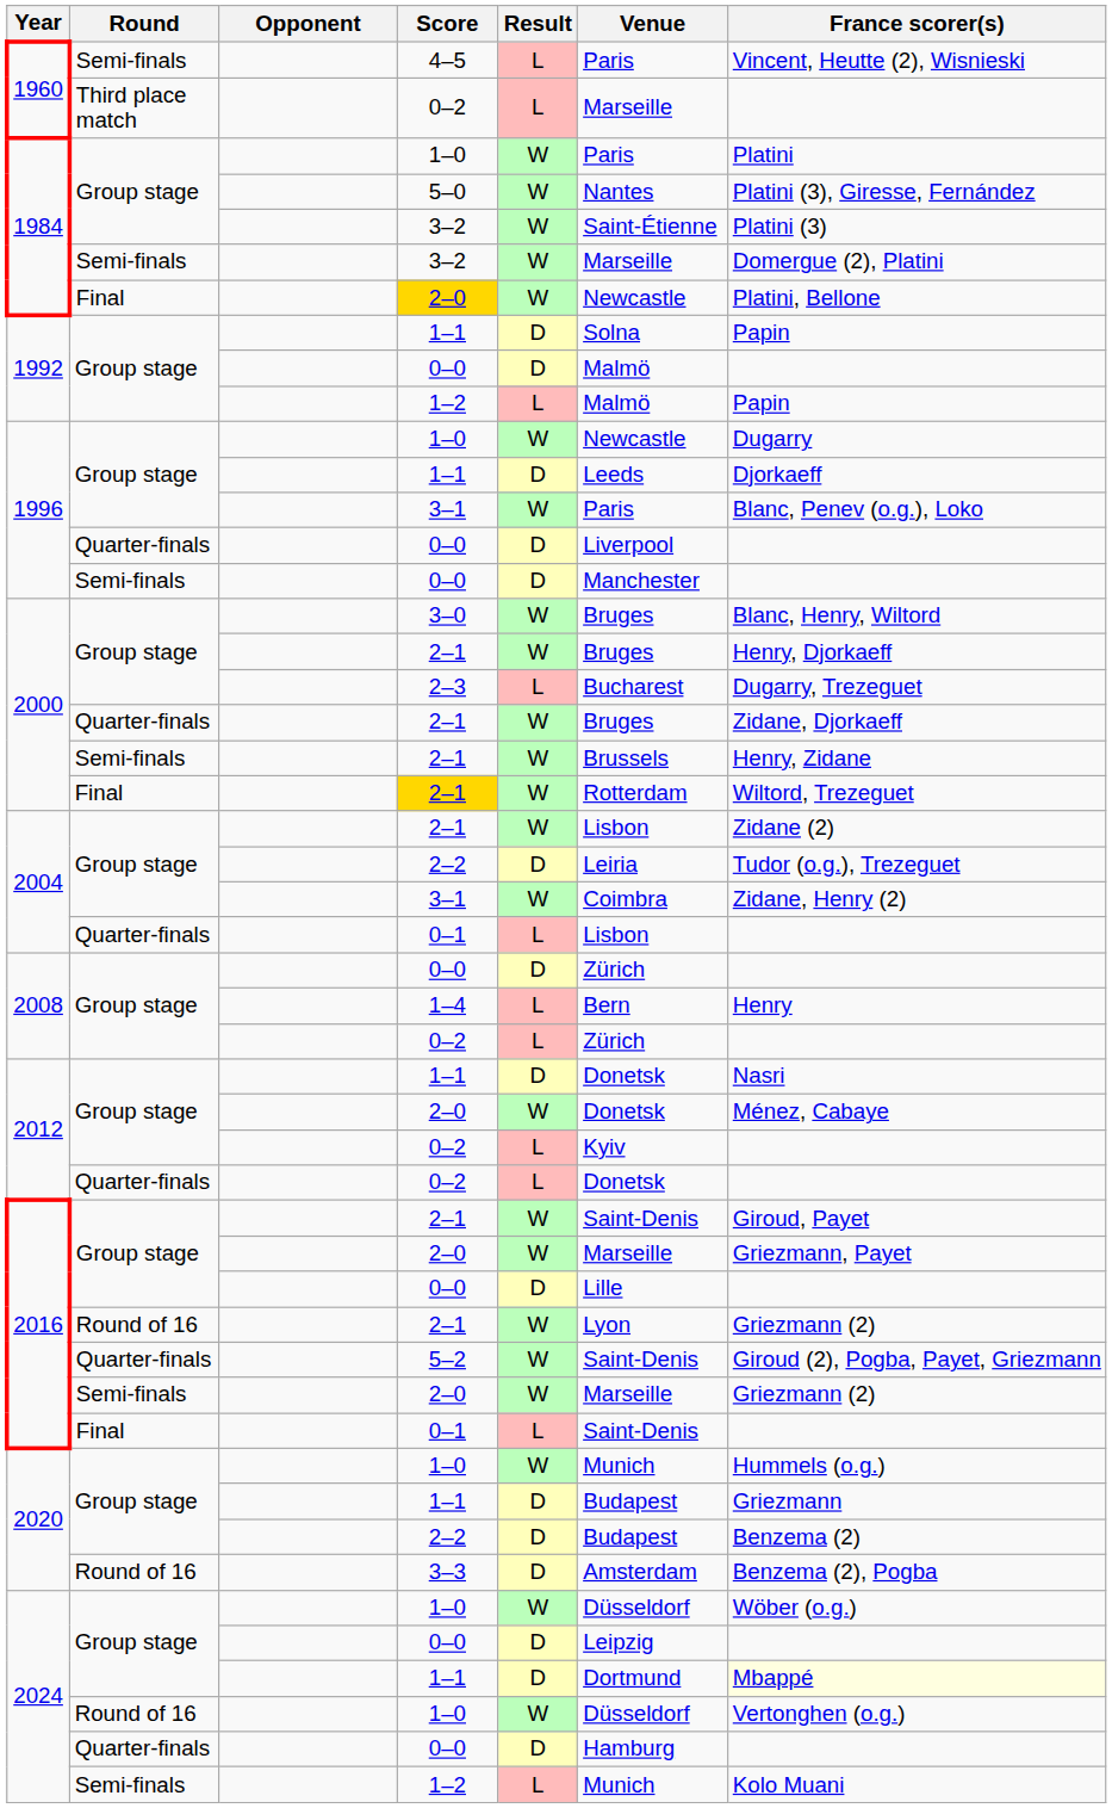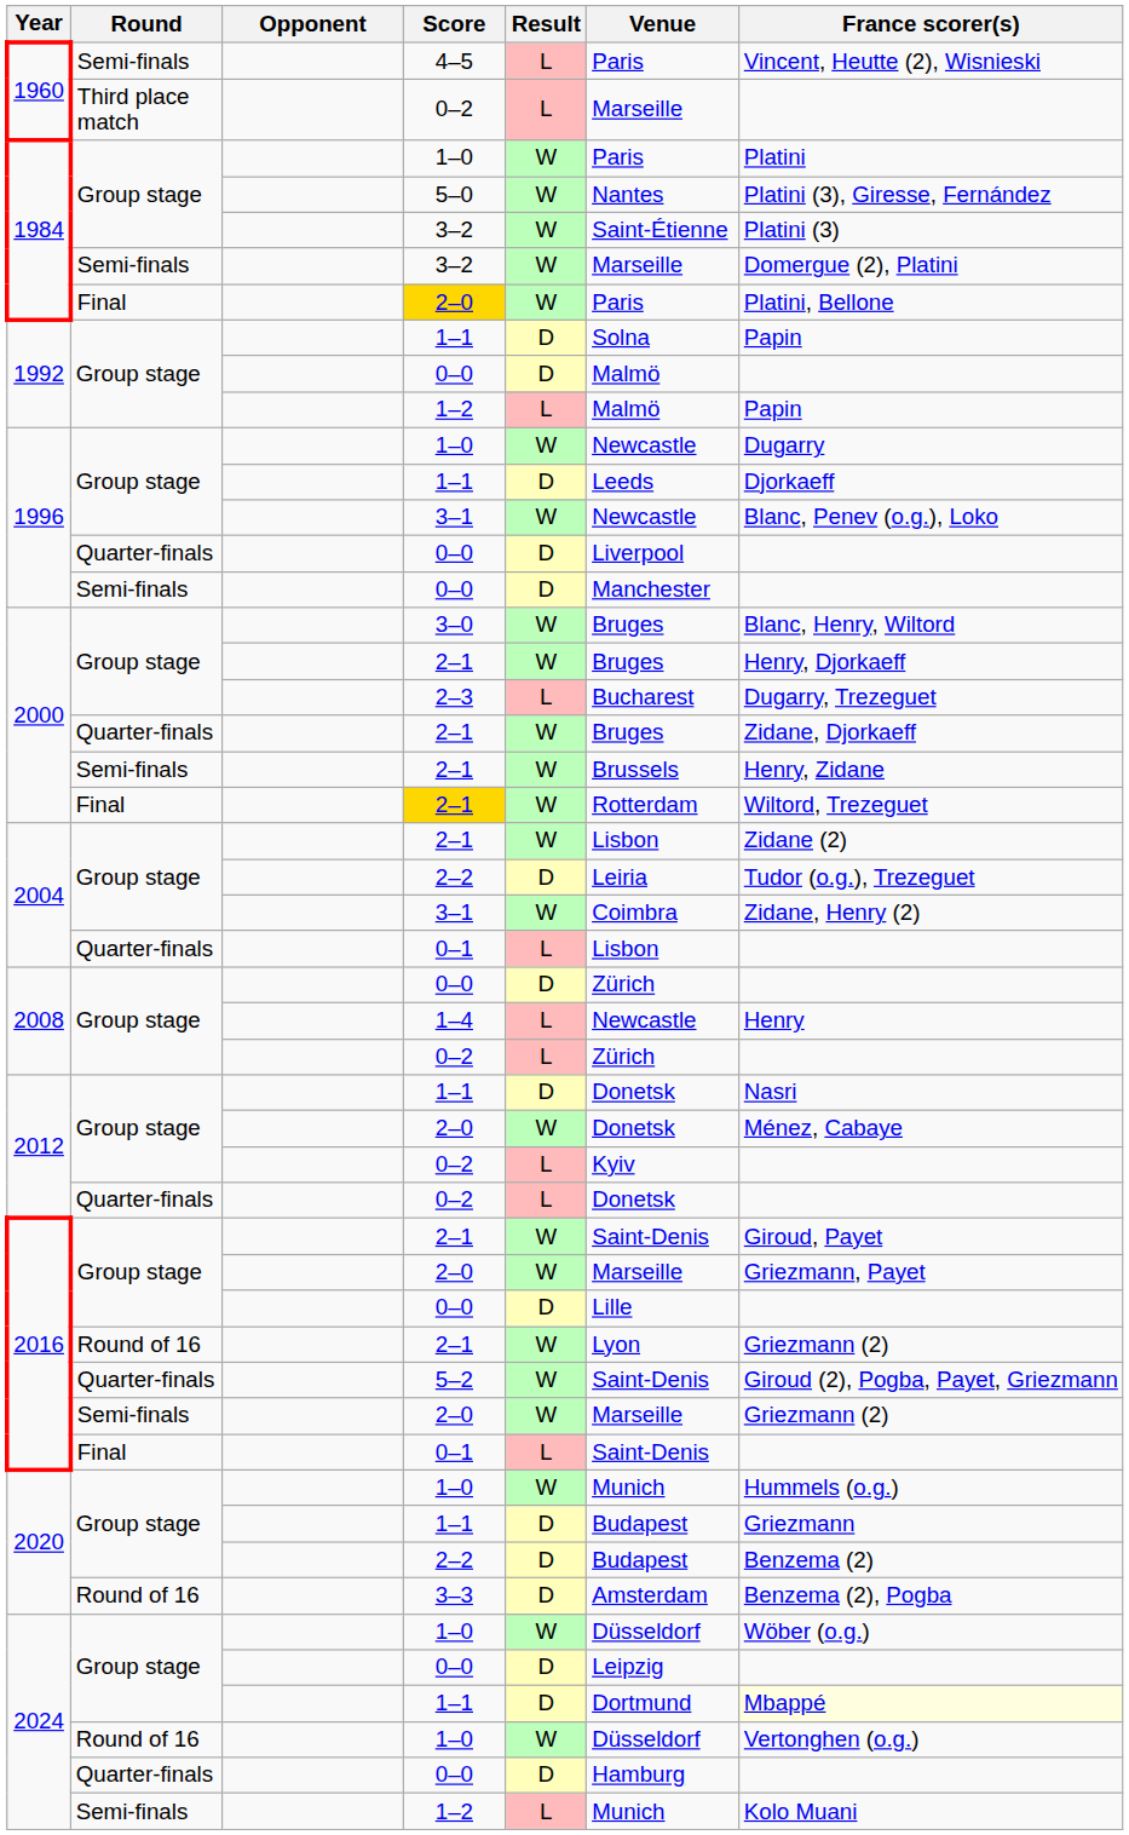 <table class="wikitable sortable" style="text-align:left;">
 <tr>
 <th>Year</th>
 <th width=100>Round</th>
 <th width=120>Opponent</th>
 <th width=65>Score</th>
 <th width=50>Result</th>
 <th width=100>Venue</th>
 <th>France scorer(s)</th>
 </tr>
 <tr>
 <td rowspan="2" align=center style="border: 3px solid red"> <a href='#'>1960</a></td>
 <td>Semi-finals</td>
 <td></td>
 <td align=center>4–5</td>
 <td align=center bgcolor="#ffbbbb">L</td>
 <td><a href='#'>Paris</a></td>
 <td><a href='#'>Vincent</a>, <a href='#'>Heutte</a> (2), <a href='#'>Wisnieski</a></td>
 </tr>
 <tr>
 <td>Third place match</td>
 <td></td>
 <td align=center>0–2</td>
 <td align=center bgcolor="#ffbbbb">L</td>
 <td><a href='#'>Marseille</a></td>
 <td></td>
 </tr>
 <tr>
 <td rowspan="5" align=center style="border: 3px solid red"> <a href='#'>1984</a></td>
 <td rowspan="3">Group stage</td>
 <td></td>
 <td align=center>1–0</td>
 <td align=center bgcolor="#bbffbb">W</td>
 <td><a href='#'>Paris</a></td>
 <td><a href='#'>Platini</a></td>
 </tr>
 <tr>
 <td></td>
 <td align=center>5–0</td>
 <td align=center bgcolor="#bbffbb">W</td>
 <td><a href='#'>Nantes</a></td>
 <td><a href='#'>Platini</a> (3), <a href='#'>Giresse</a>, <a href='#'>Fernández</a></td>
 </tr>
 <tr>
 <td></td>
 <td align=center>3–2</td>
 <td align=center bgcolor="#bbffbb">W</td>
 <td><a href='#'>Saint-Étienne</a></td>
 <td><a href='#'>Platini</a> (3)</td>
 </tr>
 <tr>
 <td>Semi-finals</td>
 <td></td>
 <td align=center>3–2 </td>
 <td align=center bgcolor="#bbffbb">W</td>
 <td><a href='#'>Marseille</a></td>
 <td><a href='#'>Domergue</a> (2), <a href='#'>Platini</a></td>
 </tr>
 <tr>
 <td>Final</td>
 <td></td>
 <td align=center bgcolor="gold"><a href='#'>2–0</a></td>
 <td align=center bgcolor="#bbffbb">W</td>
-<td><a href='#'>Newcastle</a></td>
+<td><a href='#'>Paris</a></td>
 <td><a href='#'>Platini</a>, <a href='#'>Bellone</a></td>
 </tr>
 <tr>
 <td rowspan="3" align=center> <a href='#'>1992</a></td>
 <td rowspan="3">Group stage</td>
 <td></td>
 <td align=center><a href='#'>1–1</a></td>
 <td align=center bgcolor="#ffffbb">D</td>
 <td><a href='#'>Solna</a></td>
 <td><a href='#'>Papin</a></td>
 </tr>
 <tr>
 <td></td>
 <td align=center><a href='#'>0–0</a></td>
 <td align=center bgcolor="#ffffbb">D</td>
 <td><a href='#'>Malmö</a></td>
 <td></td>
 </tr>
 <tr>
 <td></td>
 <td align=center><a href='#'>1–2</a></td>
 <td align=center bgcolor="#ffbbbb">L</td>
 <td><a href='#'>Malmö</a></td>
 <td><a href='#'>Papin</a></td>
 </tr>
 <tr>
 <td rowspan="5" align=center> <a href='#'>1996</a></td>
 <td rowspan="3">Group stage</td>
 <td></td>
 <td align=center><a href='#'>1–0</a></td>
 <td align=center bgcolor="#bbffbb">W</td>
 <td><a href='#'>Newcastle</a></td>
 <td><a href='#'>Dugarry</a></td>
 </tr>
 <tr>
 <td></td>
 <td align=center><a href='#'>1–1</a></td>
 <td align=center bgcolor="#ffffbb">D</td>
 <td><a href='#'>Leeds</a></td>
 <td><a href='#'>Djorkaeff</a></td>
 </tr>
 <tr>
 <td></td>
 <td align=center><a href='#'>3–1</a></td>
 <td align=center bgcolor="#bbffbb">W</td>
-<td><a href='#'>Paris</a></td>
+<td><a href='#'>Newcastle</a></td>
 <td><a href='#'>Blanc</a>, <a href='#'>Penev</a> (<a href='#'>o.g.</a>), <a href='#'>Loko</a></td>
 </tr>
 <tr>
 <td>Quarter-finals</td>
 <td></td>
 <td align=center><a href='#'>0–0</a>  </td>
 <td align=center bgcolor="#ffffbb">D</td>
 <td><a href='#'>Liverpool</a></td>
 <td></td>
 </tr>
 <tr>
 <td>Semi-finals</td>
 <td></td>
 <td align=center><a href='#'>0–0</a>  </td>
 <td align=center bgcolor="#ffffbb">D</td>
 <td><a href='#'>Manchester</a></td>
 <td></td>
 </tr>
 <tr>
 <td rowspan="6" align=center>  <a href='#'>2000</a></td>
 <td rowspan="3">Group stage</td>
 <td></td>
 <td align=center><a href='#'>3–0</a></td>
 <td align=center bgcolor="#bbffbb">W</td>
 <td><a href='#'>Bruges</a></td>
 <td><a href='#'>Blanc</a>, <a href='#'>Henry</a>, <a href='#'>Wiltord</a></td>
 </tr>
 <tr>
 <td></td>
 <td align=center><a href='#'>2–1</a></td>
 <td align=center bgcolor="#bbffbb">W</td>
 <td><a href='#'>Bruges</a></td>
 <td><a href='#'>Henry</a>, <a href='#'>Djorkaeff</a></td>
 </tr>
 <tr>
 <td></td>
 <td align=center><a href='#'>2–3</a></td>
 <td align=center bgcolor="#ffbbbb">L</td>
 <td><a href='#'>Bucharest</a></td>
 <td><a href='#'>Dugarry</a>, <a href='#'>Trezeguet</a></td>
 </tr>
 <tr>
 <td>Quarter-finals</td>
 <td></td>
 <td align=center><a href='#'>2–1</a></td>
 <td align=center bgcolor="#bbffbb">W</td>
 <td><a href='#'>Bruges</a></td>
 <td><a href='#'>Zidane</a>, <a href='#'>Djorkaeff</a></td>
 </tr>
 <tr>
 <td>Semi-finals</td>
 <td></td>
 <td align=center><a href='#'>2–1</a> </td>
 <td align=center bgcolor="#bbffbb">W</td>
 <td><a href='#'>Brussels</a></td>
 <td><a href='#'>Henry</a>, <a href='#'>Zidane</a></td>
 </tr>
 <tr>
 <td>Final</td>
 <td></td>
 <td align=center bgcolor="gold"><a href='#'>2–1</a> </td>
 <td align=center bgcolor="#bbffbb">W</td>
 <td><a href='#'>Rotterdam</a></td>
 <td><a href='#'>Wiltord</a>, <a href='#'>Trezeguet</a></td>
 </tr>
 <tr>
 <td rowspan="4" align=center> <a href='#'>2004</a></td>
 <td rowspan="3">Group stage</td>
 <td></td>
 <td align=center><a href='#'>2–1</a></td>
 <td align=center bgcolor="#bbffbb">W</td>
 <td><a href='#'>Lisbon</a></td>
 <td><a href='#'>Zidane</a> (2)</td>
 </tr>
 <tr>
 <td></td>
 <td align=center><a href='#'>2–2</a></td>
 <td align=center bgcolor="#ffffbb">D</td>
 <td><a href='#'>Leiria</a></td>
 <td><a href='#'>Tudor</a> (<a href='#'>o.g.</a>), <a href='#'>Trezeguet</a></td>
 </tr>
 <tr>
 <td></td>
 <td align=center><a href='#'>3–1</a></td>
 <td align=center bgcolor="#bbffbb">W</td>
 <td><a href='#'>Coimbra</a></td>
 <td><a href='#'>Zidane</a>, <a href='#'>Henry</a> (2)</td>
 </tr>
 <tr>
 <td>Quarter-finals</td>
 <td></td>
 <td align=center><a href='#'>0–1</a></td>
 <td align=center bgcolor="#ffbbbb">L</td>
 <td><a href='#'>Lisbon</a></td>
 <td></td>
 </tr>
 <tr>
 <td rowspan="3" align=center>  <a href='#'>2008</a></td>
 <td rowspan="3">Group stage</td>
 <td></td>
 <td align=center><a href='#'>0–0</a></td>
 <td align=center bgcolor="#ffffbb">D</td>
 <td><a href='#'>Zürich</a></td>
 <td></td>
 </tr>
 <tr>
 <td></td>
 <td align=center><a href='#'>1–4</a></td>
 <td align=center bgcolor="#ffbbbb">L</td>
-<td><a href='#'>Bern</a></td>
+<td><a href='#'>Newcastle</a></td>
 <td><a href='#'>Henry</a></td>
 </tr>
 <tr>
 <td></td>
 <td align=center><a href='#'>0–2</a></td>
 <td align=center bgcolor="#ffbbbb">L</td>
 <td><a href='#'>Zürich</a></td>
 <td></td>
 </tr>
 <tr>
 <td rowspan="4" align=center>  <a href='#'>2012</a></td>
 <td rowspan="3">Group stage</td>
 <td></td>
 <td align=center><a href='#'>1–1</a></td>
 <td align=center bgcolor="#ffffbb">D</td>
 <td><a href='#'>Donetsk</a></td>
 <td><a href='#'>Nasri</a></td>
 </tr>
 <tr>
 <td></td>
 <td align=center><a href='#'>2–0</a></td>
 <td align=center bgcolor="#bbffbb">W</td>
 <td><a href='#'>Donetsk</a></td>
 <td><a href='#'>Ménez</a>, <a href='#'>Cabaye</a></td>
 </tr>
 <tr>
 <td></td>
 <td align=center><a href='#'>0–2</a></td>
 <td align=center bgcolor="#ffbbbb">L</td>
 <td><a href='#'>Kyiv</a></td>
 <td></td>
 </tr>
 <tr>
 <td>Quarter-finals</td>
 <td></td>
 <td align=center><a href='#'>0–2</a></td>
 <td align=center bgcolor="#ffbbbb">L</td>
 <td><a href='#'>Donetsk</a></td>
 <td></td>
 </tr>
 <tr>
 <td rowspan="7" align=center style="border: 3px solid red"> <a href='#'>2016</a></td>
 <td rowspan="3">Group stage</td>
 <td></td>
 <td align=center><a href='#'>2–1</a></td>
 <td align=center bgcolor="#bbffbb">W</td>
 <td><a href='#'>Saint-Denis</a></td>
 <td><a href='#'>Giroud</a>, <a href='#'>Payet</a></td>
 </tr>
 <tr>
 <td></td>
 <td align=center><a href='#'>2–0</a></td>
 <td align=center bgcolor="#bbffbb">W</td>
 <td><a href='#'>Marseille</a></td>
 <td><a href='#'>Griezmann</a>, <a href='#'>Payet</a></td>
 </tr>
 <tr>
 <td></td>
 <td align=center><a href='#'>0–0</a></td>
 <td align=center bgcolor="#ffffbb">D</td>
 <td><a href='#'>Lille</a></td>
 <td></td>
 </tr>
 <tr>
 <td>Round of 16</td>
 <td></td>
 <td align=center><a href='#'>2–1</a></td>
 <td align=center bgcolor="#bbffbb">W</td>
 <td><a href='#'>Lyon</a></td>
 <td><a href='#'>Griezmann</a> (2)</td>
 </tr>
 <tr>
 <td>Quarter-finals</td>
 <td></td>
 <td align=center><a href='#'>5–2</a></td>
 <td align=center bgcolor="#bbffbb">W</td>
 <td><a href='#'>Saint-Denis</a></td>
 <td><a href='#'>Giroud</a> (2), <a href='#'>Pogba</a>, <a href='#'>Payet</a>, <a href='#'>Griezmann</a></td>
 </tr>
 <tr>
 <td>Semi-finals</td>
 <td></td>
 <td align=center><a href='#'>2–0</a></td>
 <td align=center bgcolor="#bbffbb">W</td>
 <td><a href='#'>Marseille</a></td>
 <td><a href='#'>Griezmann</a> (2)</td>
 </tr>
 <tr>
 <td>Final</td>
 <td></td>
 <td align=center><a href='#'>0–1</a> </td>
 <td align=center bgcolor=#ffbbbb>L</td>
 <td><a href='#'>Saint-Denis</a></td>
 <td></td>
 </tr>
 <tr>
 <td rowspan="4" align=center> <a href='#'>2020</a></td>
 <td rowspan="3">Group stage</td>
 <td></td>
 <td align=center><a href='#'>1–0</a></td>
 <td align=center bgcolor="#bbffbb">W</td>
 <td><a href='#'>Munich</a></td>
 <td><a href='#'>Hummels</a> (<a href='#'>o.g.</a>)</td>
 </tr>
 <tr>
 <td></td>
 <td align=center><a href='#'>1–1</a></td>
 <td align=center bgcolor="#ffffbb">D</td>
 <td><a href='#'>Budapest</a></td>
 <td><a href='#'>Griezmann</a></td>
 </tr>
 <tr>
 <td></td>
 <td align=center><a href='#'>2–2</a></td>
 <td align=center bgcolor="#ffffbb">D</td>
 <td><a href='#'>Budapest</a></td>
 <td><a href='#'>Benzema</a> (2)</td>
 </tr>
 <tr>
 <td>Round of 16</td>
 <td></td>
 <td align=center><a href='#'>3–3</a>  </td>
 <td align=center bgcolor="#ffffbb">D</td>
 <td><a href='#'>Amsterdam</a></td>
 <td><a href='#'>Benzema</a> (2), <a href='#'>Pogba</a></td>
 </tr>
 <tr>
 <td rowspan="6" align=center> <a href='#'>2024</a></td>
 <td rowspan="3">Group stage</td>
 <td></td>
 <td align=center><a href='#'>1–0</a></td>
 <td align=center bgcolor="#bbffbb">W</td>
 <td><a href='#'>Düsseldorf</a></td>
 <td><a href='#'>Wöber</a> (<a href='#'>o.g.</a>)</td>
 </tr>
 <tr>
 <td></td>
 <td align=center><a href='#'>0–0</a></td>
 <td align=center bgcolor="#ffffbb">D</td>
 <td><a href='#'>Leipzig</a></td>
 <td></td>
 </tr>
 <tr>
 <td></td>
 <td align=center><a href='#'>1–1</a></td>
 <td align=center bgcolor="#ffffbb">D</td>
 <td><a href='#'>Dortmund</a></td>
 <td style="background: lightyellow;"><a href='#'>Mbappé</a></td>
 </tr>
 <tr>
 <td>Round of 16</td>
 <td></td>
 <td align=center><a href='#'>1–0</a></td>
 <td align=center bgcolor="#bbffbb">W</td>
 <td><a href='#'>Düsseldorf</a></td>
 <td><a href='#'>Vertonghen</a> (<a href='#'>o.g.</a>)</td>
 </tr>
 <tr>
 <td>Quarter-finals</td>
 <td></td>
 <td align=center><a href='#'>0–0</a>  </td>
 <td align=center bgcolor="#ffffbb">D</td>
 <td><a href='#'>Hamburg</a></td>
 <td></td>
 </tr>
 <tr>
 <td>Semi-finals</td>
 <td></td>
 <td align=center><a href='#'>1–2</a></td>
 <td align=center bgcolor=#ffbbbb>L</td>
 <td><a href='#'>Munich</a></td>
 <td><a href='#'>Kolo Muani</a></td>
 </tr>
 </table>
